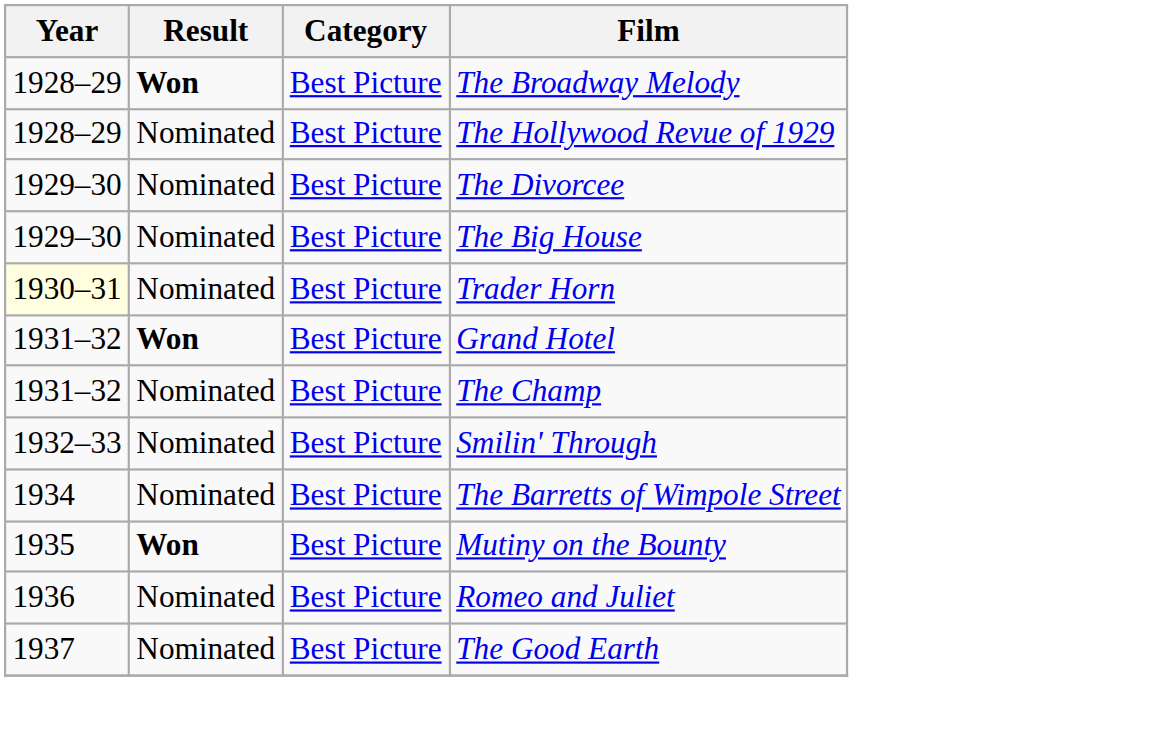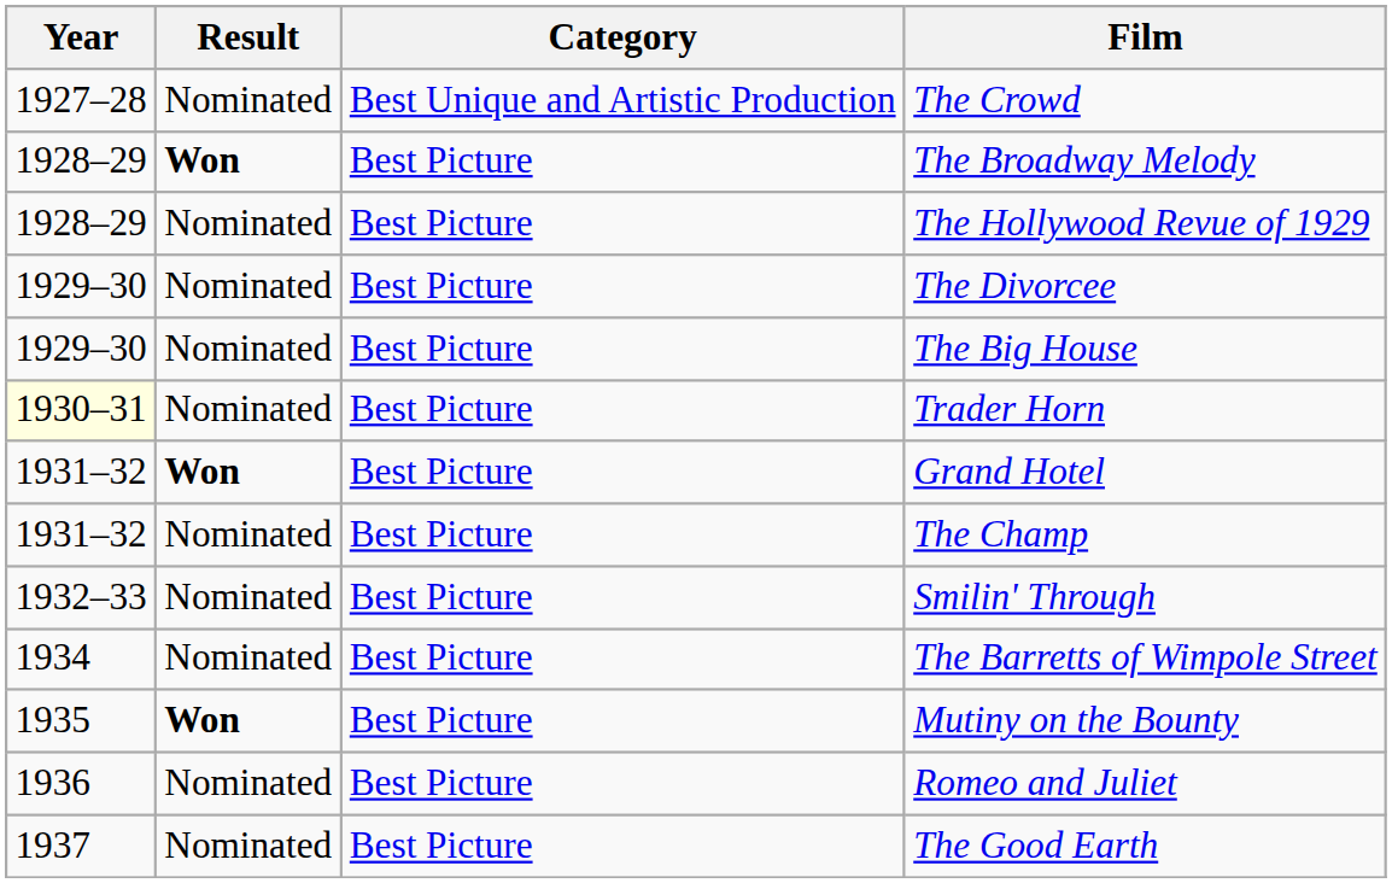 <table class="wikitable" style="font-size: 90%;">
 <tr>
 <th>Year</th>
 <th>Result</th>
 <th>Category</th>
 <th>Film</th>
+</tr>
+<tr>
+<td>1927–28</td>
+<td>Nominated</td>
+<td><a href='#'>Best Unique and Artistic Production</a></td>
+<td><em><a href='#'>The Crowd</a></em></td>
 </tr>
 <tr>
 <td>1928–29</td>
 <td><strong>Won</strong></td>
 <td><a href='#'>Best Picture</a></td>
 <td><em><a href='#'>The Broadway Melody</a></em></td>
 </tr>
 <tr>
 <td>1928–29</td>
 <td>Nominated</td>
 <td><a href='#'>Best Picture</a></td>
 <td><em><a href='#'>The Hollywood Revue of 1929</a></em></td>
 </tr>
 <tr>
 <td>1929–30</td>
 <td>Nominated</td>
 <td><a href='#'>Best Picture</a></td>
 <td><em><a href='#'>The Divorcee</a></em></td>
 </tr>
 <tr>
 <td>1929–30</td>
 <td>Nominated</td>
 <td><a href='#'>Best Picture</a></td>
 <td><em><a href='#'>The Big House</a></em></td>
 </tr>
 <tr>
 <td style="background: lightyellow;">1930–31</td>
 <td>Nominated</td>
 <td><a href='#'>Best Picture</a></td>
 <td><em><a href='#'>Trader Horn</a></em></td>
 </tr>
 <tr>
 <td>1931–32</td>
 <td><strong>Won</strong></td>
 <td><a href='#'>Best Picture</a></td>
 <td><em><a href='#'>Grand Hotel</a></em></td>
 </tr>
 <tr>
 <td>1931–32</td>
 <td>Nominated</td>
 <td><a href='#'>Best Picture</a></td>
 <td><em><a href='#'>The Champ</a></em></td>
 </tr>
 <tr>
 <td>1932–33</td>
 <td>Nominated</td>
 <td><a href='#'>Best Picture</a></td>
 <td><em><a href='#'>Smilin' Through</a></em></td>
 </tr>
 <tr>
 <td>1934</td>
 <td>Nominated</td>
 <td><a href='#'>Best Picture</a></td>
 <td><em><a href='#'>The Barretts of Wimpole Street</a></em></td>
 </tr>
 <tr>
 <td>1935</td>
 <td><strong>Won</strong></td>
 <td><a href='#'>Best Picture</a></td>
 <td><em><a href='#'>Mutiny on the Bounty</a></em></td>
 </tr>
 <tr>
 <td>1936</td>
 <td>Nominated</td>
 <td><a href='#'>Best Picture</a></td>
 <td><em><a href='#'>Romeo and Juliet</a></em></td>
 </tr>
 <tr>
 <td>1937</td>
 <td>Nominated</td>
 <td><a href='#'>Best Picture</a></td>
 <td><em><a href='#'>The Good Earth</a></em></td>
 </tr>
 <tr>
 </tr>
 </table>
